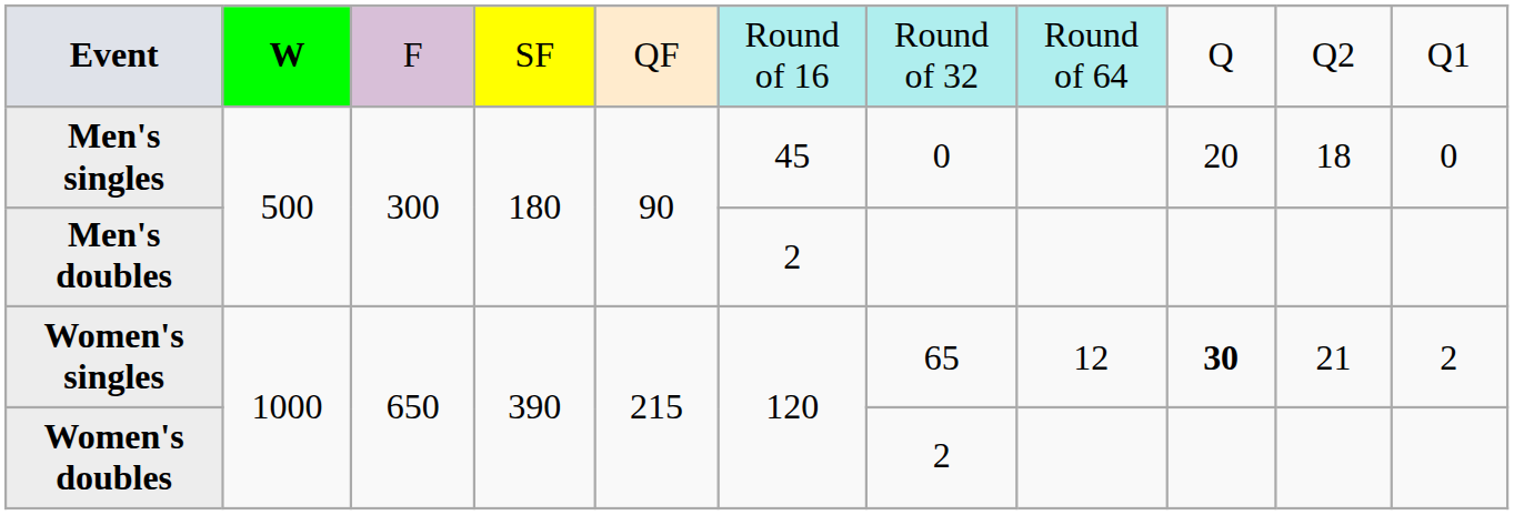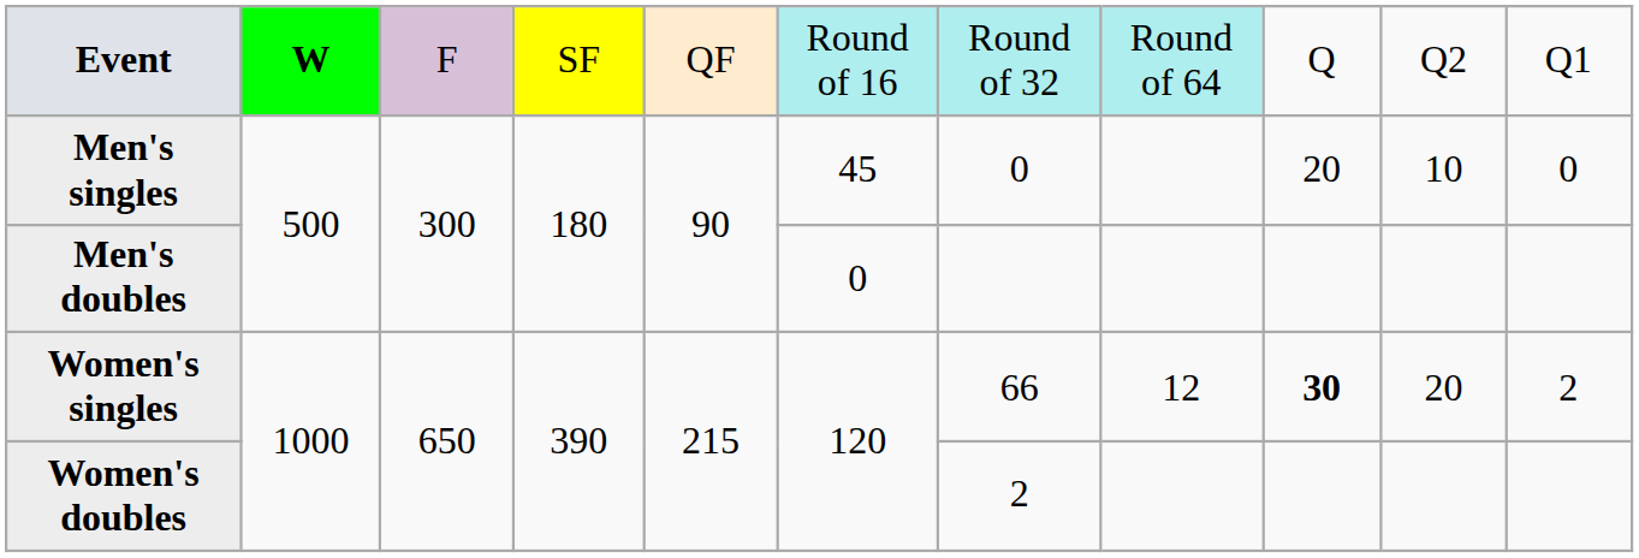 <table class=wikitable style=font-size:90%;text-align:center>
 <tr>
 <td style="width:130px; background:#dfe2e9;"><strong>Event</strong></td>
 <td style="width:80px; background:lime;"><strong>W</strong></td>
 <td style="width:85px; background:thistle;">F</td>
 <td style="width:85px; background:#ff0;">SF</td>
 <td style="width:85px; background:#ffebcd;">QF</td>
 <td style="width:85px; background:#afeeee;">Round of 16</td>
 <td style="width:85px; background:#afeeee;">Round of 32</td>
 <td style="width:85px; background:#afeeee;">Round of 64</td>
 <td width=85>Q</td>
 <td width=85>Q2</td>
 <td width=85>Q1</td>
 </tr>
 <tr>
 <th style="background:#ededed;">Men's singles</th>
 <td rowspan=2>500</td>
 <td rowspan=2>300</td>
 <td rowspan=2>180</td>
 <td rowspan=2>90</td>
 <td>45</td>
 <td>0</td>
 <td></td>
 <td>20</td>
-<td>18</td>
+<td>10</td>
 <td>0</td>
 </tr>
 <tr>
 <th style="background:#ededed;">Men's doubles</th>
-<td>2</td>
+<td>0</td>
 <td></td>
 <td></td>
 <td></td>
 <td></td>
 <td></td>
 </tr>
 <tr>
 <th style="background:#ededed;">Women's singles</th>
 <td rowspan=2>1000</td>
 <td rowspan=2>650</td>
 <td rowspan=2>390</td>
 <td rowspan=2>215</td>
 <td rowspan=2>120</td>
-<td>65</td>
+<td>66</td>
 <td>12</td>
 <td><strong>30</strong></td>
-<td>21</td>
+<td>20</td>
 <td>2</td>
 </tr>
 <tr>
 <th style="background:#ededed;">Women's doubles</th>
 <td>2</td>
 <td></td>
 <td></td>
 <td></td>
 <td></td>
 </tr>
 </table>
